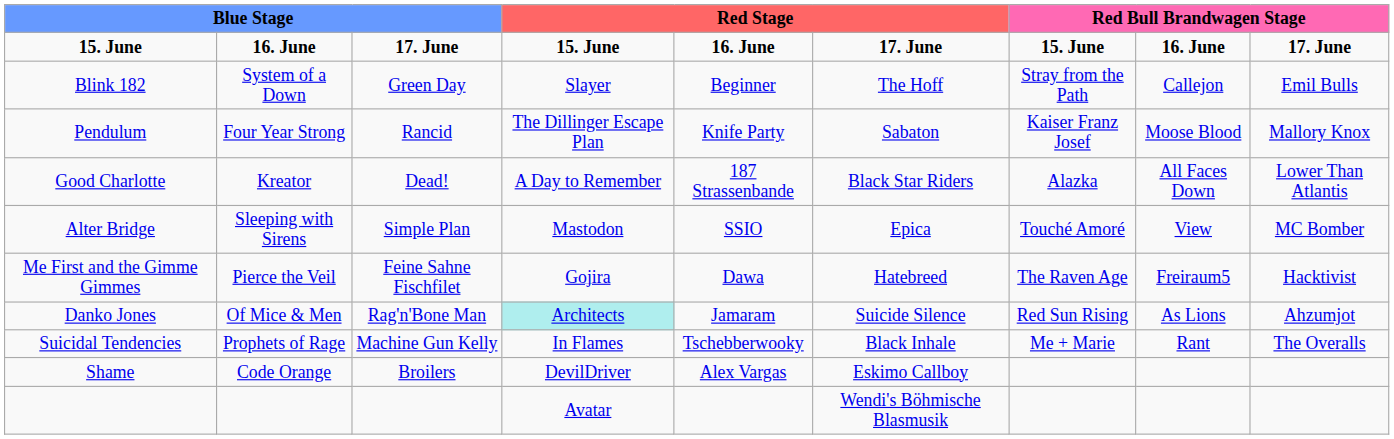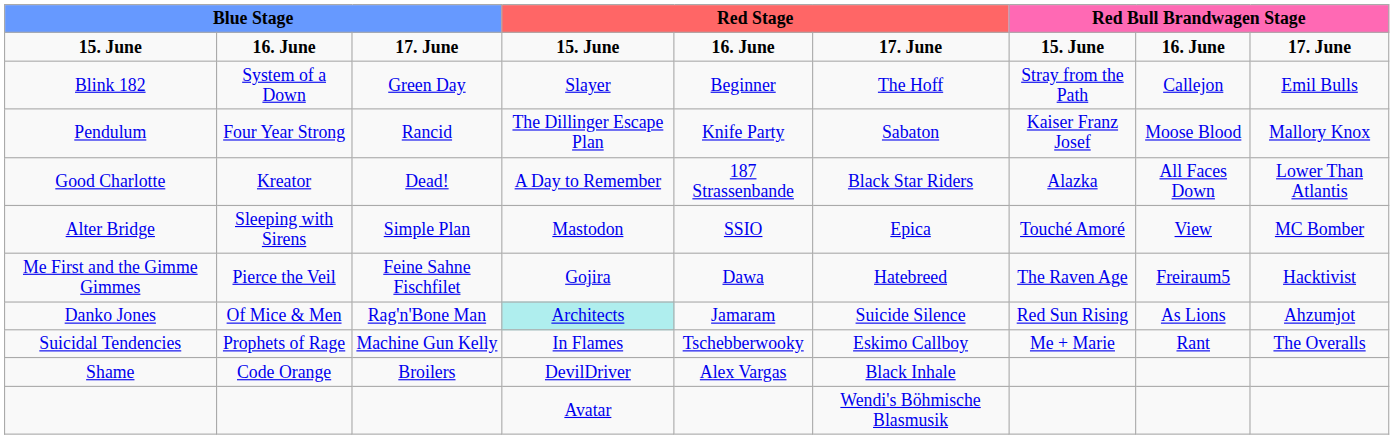 <table class="wikitable" style="text-align:center">
 <tr>
 <td colspan="3" style="background-color:#6699FF"><strong>Blue Stage</strong></td>
 <td colspan="3" style="background-color:#FF6666"><strong>Red Stage</strong></td>
 <td colspan="3" style="background-color:#FF69B4"><strong>Red Bull Brandwagen Stage</strong></td>
 </tr>
 <tr>
 <td><strong>15. June</strong></td>
 <td><strong>16. June</strong></td>
 <td><strong>17. June</strong></td>
 <td><strong>15. June</strong></td>
 <td><strong>16. June</strong></td>
 <td><strong>17. June</strong></td>
 <td><strong>15. June</strong></td>
 <td><strong>16. June</strong></td>
 <td><strong>17. June</strong></td>
 </tr>
 <tr>
 <td><a href='#'>Blink 182</a></td>
 <td><a href='#'>System of a Down</a></td>
 <td><a href='#'>Green Day</a></td>
 <td><a href='#'>Slayer</a></td>
 <td><a href='#'>Beginner</a></td>
 <td><a href='#'>The Hoff</a></td>
 <td><a href='#'>Stray from the Path</a></td>
 <td><a href='#'>Callejon</a></td>
 <td><a href='#'>Emil Bulls</a></td>
 </tr>
 <tr>
 <td><a href='#'>Pendulum</a></td>
 <td><a href='#'>Four Year Strong</a></td>
 <td><a href='#'>Rancid</a></td>
 <td><a href='#'>The Dillinger Escape Plan</a></td>
 <td><a href='#'>Knife Party</a></td>
 <td><a href='#'>Sabaton</a></td>
 <td><a href='#'>Kaiser Franz Josef</a></td>
 <td><a href='#'>Moose Blood</a></td>
 <td><a href='#'>Mallory Knox</a></td>
 </tr>
 <tr>
 <td><a href='#'>Good Charlotte</a></td>
 <td><a href='#'>Kreator</a></td>
 <td><a href='#'>Dead!</a></td>
 <td><a href='#'>A Day to Remember</a></td>
 <td><a href='#'>187 Strassenbande</a></td>
 <td><a href='#'>Black Star Riders</a></td>
 <td><a href='#'>Alazka</a></td>
 <td><a href='#'>All Faces Down</a></td>
 <td><a href='#'>Lower Than Atlantis</a></td>
 </tr>
 <tr>
 <td><a href='#'>Alter Bridge</a></td>
 <td><a href='#'>Sleeping with Sirens</a></td>
 <td><a href='#'>Simple Plan</a></td>
 <td><a href='#'>Mastodon</a></td>
 <td><a href='#'>SSIO</a></td>
 <td><a href='#'>Epica</a></td>
 <td><a href='#'>Touché Amoré</a></td>
 <td><a href='#'>View</a></td>
 <td><a href='#'>MC Bomber</a></td>
 </tr>
 <tr>
 <td><a href='#'>Me First and the Gimme Gimmes</a></td>
 <td><a href='#'>Pierce the Veil</a></td>
 <td><a href='#'>Feine Sahne Fischfilet</a></td>
 <td><a href='#'>Gojira</a></td>
 <td><a href='#'>Dawa</a></td>
 <td><a href='#'>Hatebreed</a></td>
 <td><a href='#'>The Raven Age</a></td>
 <td><a href='#'>Freiraum5</a></td>
 <td><a href='#'>Hacktivist</a></td>
 </tr>
 <tr>
 <td><a href='#'>Danko Jones</a></td>
 <td><a href='#'>Of Mice & Men</a></td>
 <td><a href='#'>Rag'n'Bone Man</a></td>
 <td style="background: paleturquoise;"><a href='#'>Architects</a></td>
 <td><a href='#'>Jamaram</a></td>
 <td><a href='#'>Suicide Silence</a></td>
 <td><a href='#'>Red Sun Rising</a></td>
 <td><a href='#'>As Lions</a></td>
 <td><a href='#'>Ahzumjot</a></td>
 </tr>
 <tr>
 <td><a href='#'>Suicidal Tendencies</a></td>
 <td><a href='#'>Prophets of Rage</a></td>
 <td><a href='#'>Machine Gun Kelly</a></td>
 <td><a href='#'>In Flames</a></td>
 <td><a href='#'>Tschebberwooky</a></td>
-<td><a href='#'>Black Inhale</a></td>
+<td><a href='#'>Eskimo Callboy</a></td>
 <td><a href='#'>Me + Marie</a></td>
 <td><a href='#'>Rant</a></td>
 <td><a href='#'>The Overalls</a></td>
 </tr>
 <tr>
 <td><a href='#'>Shame</a></td>
 <td><a href='#'>Code Orange</a></td>
 <td><a href='#'>Broilers</a></td>
 <td><a href='#'>DevilDriver</a></td>
 <td><a href='#'>Alex Vargas</a></td>
-<td><a href='#'>Eskimo Callboy</a></td>
+<td><a href='#'>Black Inhale</a></td>
 <td></td>
 <td></td>
 <td></td>
 </tr>
 <tr>
 <td></td>
 <td></td>
 <td></td>
 <td><a href='#'>Avatar</a></td>
 <td></td>
 <td><a href='#'>Wendi's Böhmische Blasmusik</a></td>
 <td></td>
 <td></td>
 <td></td>
 </tr>
 </table>
